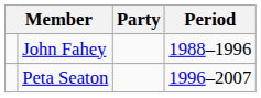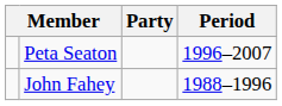 <table class="wikitable">
 <tr>
 <th colspan="2">Member</th>
 <th>Party</th>
 <th>Period</th>
 </tr>
 <tr>
 <td> </td>
+<td><a href='#'>Peta Seaton</a></td>
+<td></td>
+<td><a href='#'>1996</a>–2007</td>
+</tr>
+<tr>
+<td> </td>
 <td><a href='#'>John Fahey</a></td>
 <td></td>
 <td><a href='#'>1988</a>–1996</td>
 </tr>
-<tr>
-<td> </td>
-<td><a href='#'>Peta Seaton</a></td>
-<td></td>
-<td><a href='#'>1996</a>–2007</td>
-</tr>
 </table>
